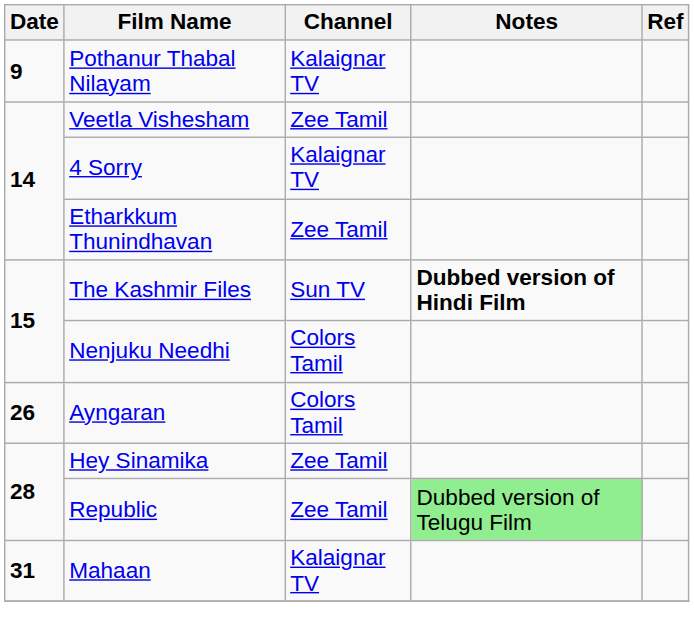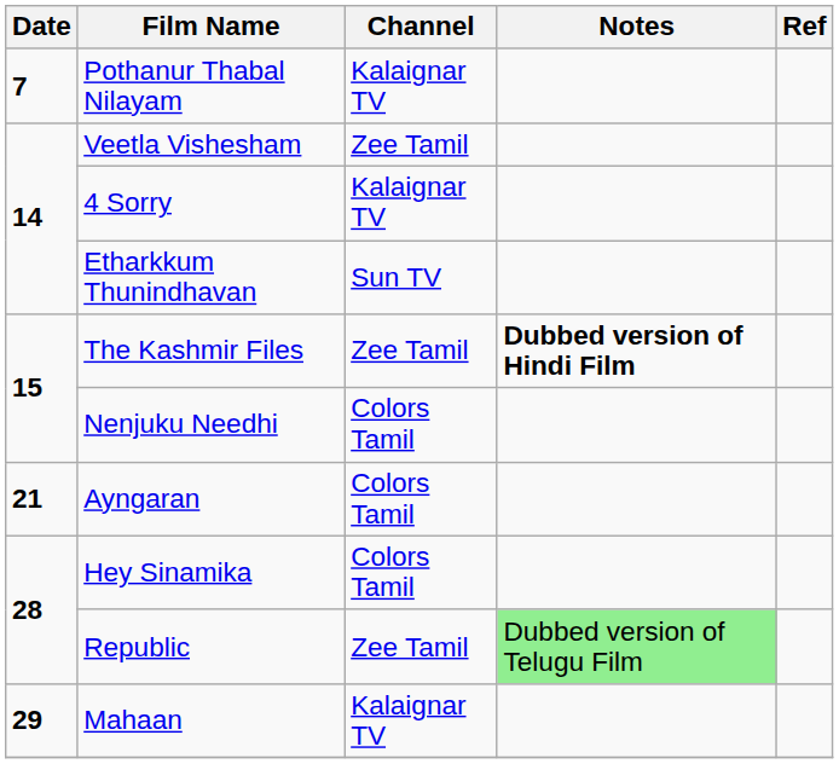 <table class="wikitable" width="55%">
 <tr>
 <th>Date</th>
 <th>Film Name</th>
 <th>Channel</th>
 <th>Notes</th>
 <th>Ref</th>
 </tr>
 <tr>
-<td rowspan="1"><strong>9</strong></td>
+<td rowspan="1"><strong>7</strong></td>
 <td><a href='#'>Pothanur Thabal Nilayam</a></td>
 <td><a href='#'>Kalaignar TV</a></td>
 <td></td>
 <td></td>
 </tr>
 <tr>
 <td rowspan="3"><strong>14</strong></td>
 <td><a href='#'>Veetla Vishesham</a></td>
 <td><a href='#'>Zee Tamil</a></td>
 <td></td>
 <td></td>
 </tr>
 <tr>
 <td><a href='#'>4 Sorry</a></td>
 <td><a href='#'>Kalaignar TV</a></td>
 <td></td>
 <td></td>
 </tr>
 <tr>
 <td><a href='#'>Etharkkum Thunindhavan</a></td>
-<td><a href='#'>Zee Tamil</a></td>
+<td><a href='#'>Sun TV</a></td>
 <td></td>
 <td></td>
 </tr>
 <tr>
 <td rowspan="2"><strong>15</strong></td>
 <td><a href='#'>The Kashmir Files</a></td>
-<td><a href='#'>Sun TV</a></td>
+<td><a href='#'>Zee Tamil</a></td>
 <td><strong>Dubbed version of Hindi Film</strong></td>
 <td></td>
 </tr>
 <tr>
 <td><a href='#'>Nenjuku Needhi</a></td>
 <td><a href='#'>Colors Tamil</a></td>
 <td></td>
 <td></td>
 </tr>
 <tr>
-<td rowspan="1"><strong>26</strong></td>
+<td rowspan="1"><strong>21</strong></td>
 <td><a href='#'>Ayngaran</a></td>
 <td><a href='#'>Colors Tamil</a></td>
 <td></td>
 <td></td>
 </tr>
 <tr>
 <td rowspan="2"><strong>28</strong></td>
 <td><a href='#'>Hey Sinamika</a></td>
-<td><a href='#'>Zee Tamil</a></td>
+<td><a href='#'>Colors Tamil</a></td>
 <td></td>
 <td></td>
 </tr>
 <tr>
 <td><a href='#'>Republic</a></td>
 <td><a href='#'>Zee Tamil</a></td>
 <td style="background: lightgreen;">Dubbed version of Telugu Film</td>
 <td></td>
 </tr>
 <tr>
-<td rowspan="1"><strong>31</strong></td>
+<td rowspan="1"><strong>29</strong></td>
 <td><a href='#'>Mahaan</a></td>
 <td><a href='#'>Kalaignar TV</a></td>
 <td></td>
 <td></td>
 </tr>
 <tr>
 </tr>
 </table>
